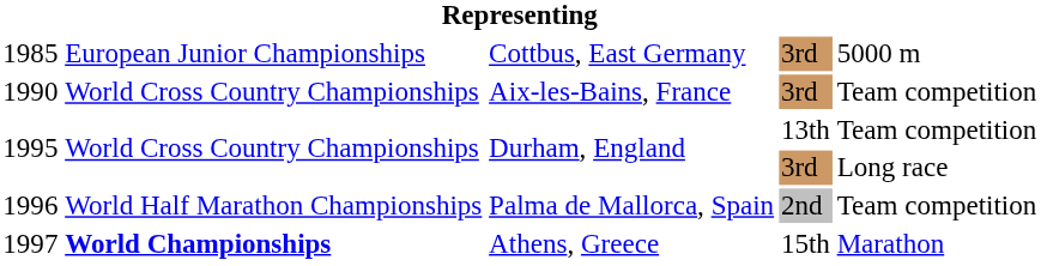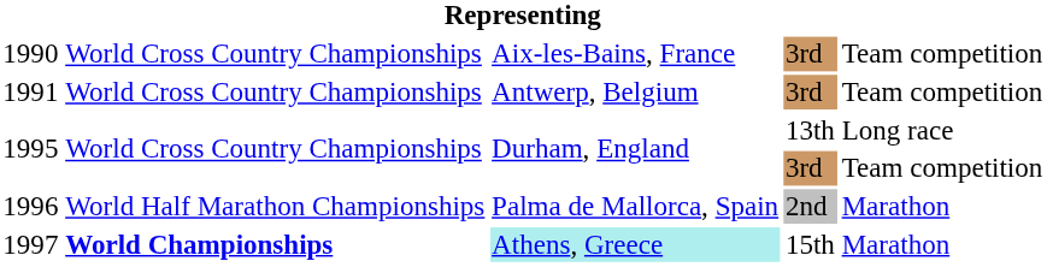 <table>
 <tr>
 <th colspan="5">Representing </th>
-</tr>
-<tr>
-<td>1985</td>
-<td><a href='#'>European Junior Championships</a></td>
-<td><a href='#'>Cottbus</a>, <a href='#'>East Germany</a></td>
-<td bgcolor="cc9966">3rd</td>
-<td>5000 m</td>
 </tr>
 <tr>
 <td>1990</td>
 <td><a href='#'>World Cross Country Championships</a></td>
 <td><a href='#'>Aix-les-Bains</a>, <a href='#'>France</a></td>
 <td bgcolor="cc9966">3rd</td>
 <td>Team competition</td>
 </tr>
 <tr>
+<td>1991</td>
+<td><a href='#'>World Cross Country Championships</a></td>
+<td><a href='#'>Antwerp</a>, <a href='#'>Belgium</a></td>
+<td bgcolor="cc9966">3rd</td>
+<td>Team competition</td>
+</tr>
+<tr>
 <td rowspan=2>1995</td>
 <td rowspan=2><a href='#'>World Cross Country Championships</a></td>
 <td rowspan=2><a href='#'>Durham</a>, <a href='#'>England</a></td>
 <td>13th</td>
-<td>Team competition</td>
+<td>Long race</td>
 </tr>
 <tr>
 <td bgcolor="cc9966">3rd</td>
-<td>Long race</td>
+<td>Team competition</td>
 </tr>
 <tr>
 <td>1996</td>
 <td><a href='#'>World Half Marathon Championships</a></td>
 <td><a href='#'>Palma de Mallorca</a>, <a href='#'>Spain</a></td>
 <td bgcolor="silver">2nd</td>
-<td>Team competition</td>
+<td><a href='#'>Marathon</a></td>
 </tr>
 <tr>
 <td>1997</td>
 <td><strong><a href='#'>World Championships</a></strong></td>
-<td><a href='#'>Athens</a>, <a href='#'>Greece</a></td>
+<td style="background: paleturquoise;"><a href='#'>Athens</a>, <a href='#'>Greece</a></td>
 <td>15th</td>
 <td><a href='#'>Marathon</a></td>
 </tr>
 </table>
